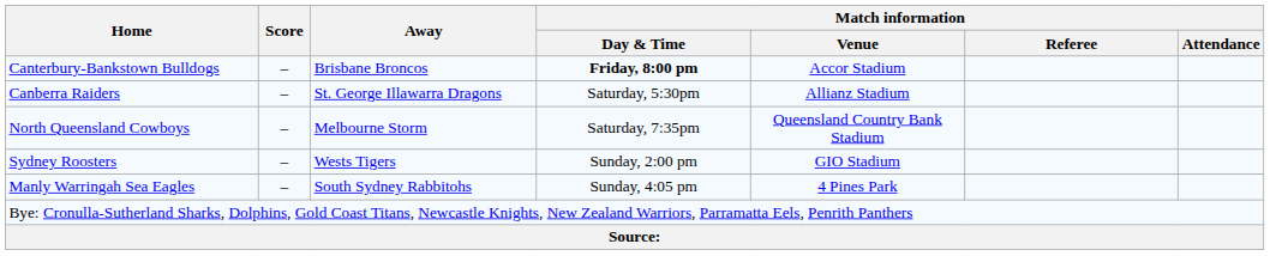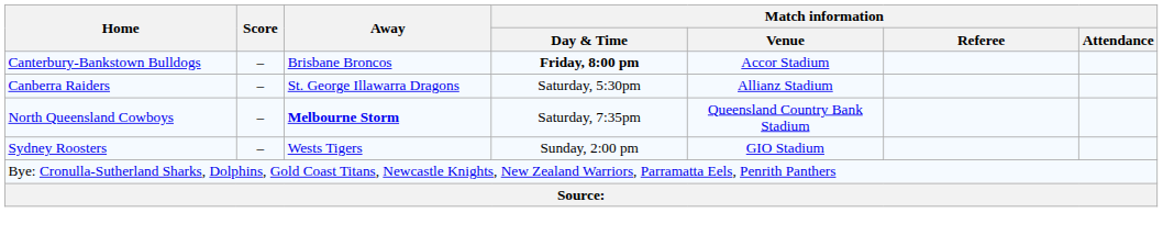 <table class="wikitable" style="border-collapse:collapse; text-align:center; width:100%;">
 <tr style="text-align:center; background:#f5faff;"  style="background:#c1d8ff;">
 <th rowspan="2">Home</th>
 <th rowspan="2">Score</th>
 <th rowspan="2">Away</th>
 <th colspan="4">Match information</th>
 </tr>
 <tr>
 <th width="17%">Day & Time</th>
 <th width="17%">Venue</th>
 <th width="17%">Referee</th>
 <th width="5%">Attendance</th>
 </tr>
 <tr style="text-align:center; background:#f5faff;">
 <td align="left"> <a href='#'>Canterbury-Bankstown Bulldogs</a></td>
 <td>–</td>
 <td align="left"> <a href='#'>Brisbane Broncos</a></td>
 <td><strong>Friday, 8:00 pm</strong></td>
 <td><a href='#'>Accor Stadium</a></td>
 <td></td>
 <td></td>
 </tr>
 <tr style="text-align:center; background:#f5faff;">
 <td align="left"> <a href='#'>Canberra Raiders</a></td>
 <td>–</td>
 <td align="left"> <a href='#'>St. George Illawarra Dragons</a></td>
 <td>Saturday, 5:30pm</td>
 <td><a href='#'>Allianz Stadium</a></td>
 <td></td>
 <td></td>
 </tr>
 <tr style="text-align:center; background:#f5faff;">
 <td align="left"> <a href='#'>North Queensland Cowboys</a></td>
 <td>–</td>
-<td align="left"> <a href='#'>Melbourne Storm</a></td>
+<td align="left"><strong> <a href='#'>Melbourne Storm</a></strong></td>
 <td>Saturday, 7:35pm</td>
 <td><a href='#'>Queensland Country Bank Stadium</a></td>
 <td></td>
 <td></td>
 </tr>
 <tr style="text-align:center; background:#f5faff;">
 <td align="left"> <a href='#'>Sydney Roosters</a></td>
 <td>–</td>
 <td align="left"> <a href='#'>Wests Tigers</a></td>
 <td>Sunday, 2:00 pm</td>
 <td><a href='#'>GIO Stadium</a></td>
 <td></td>
 <td></td>
 </tr>
 <tr style="text-align:center; background:#f5faff;">
-<td align="left"> <a href='#'>Manly Warringah Sea Eagles</a></td>
-<td>–</td>
-<td align="left"> <a href='#'>South Sydney Rabbitohs</a></td>
-<td>Sunday, 4:05 pm</td>
-<td><a href='#'>4 Pines Park</a></td>
-<td></td>
-<td></td>
-</tr>
-<tr style="text-align:center; background:#f5faff;">
 <td colspan="7" align="left">Bye:  <a href='#'>Cronulla-Sutherland Sharks</a>,  <a href='#'>Dolphins</a>,  <a href='#'>Gold Coast Titans</a>,  <a href='#'>Newcastle Knights</a>,  <a href='#'>New Zealand Warriors</a>,  <a href='#'>Parramatta Eels</a>,  <a href='#'>Penrith Panthers</a></td>
 </tr>
 <tr>
 <th colspan="7" align="left">Source:</th>
 </tr>
 </table>
